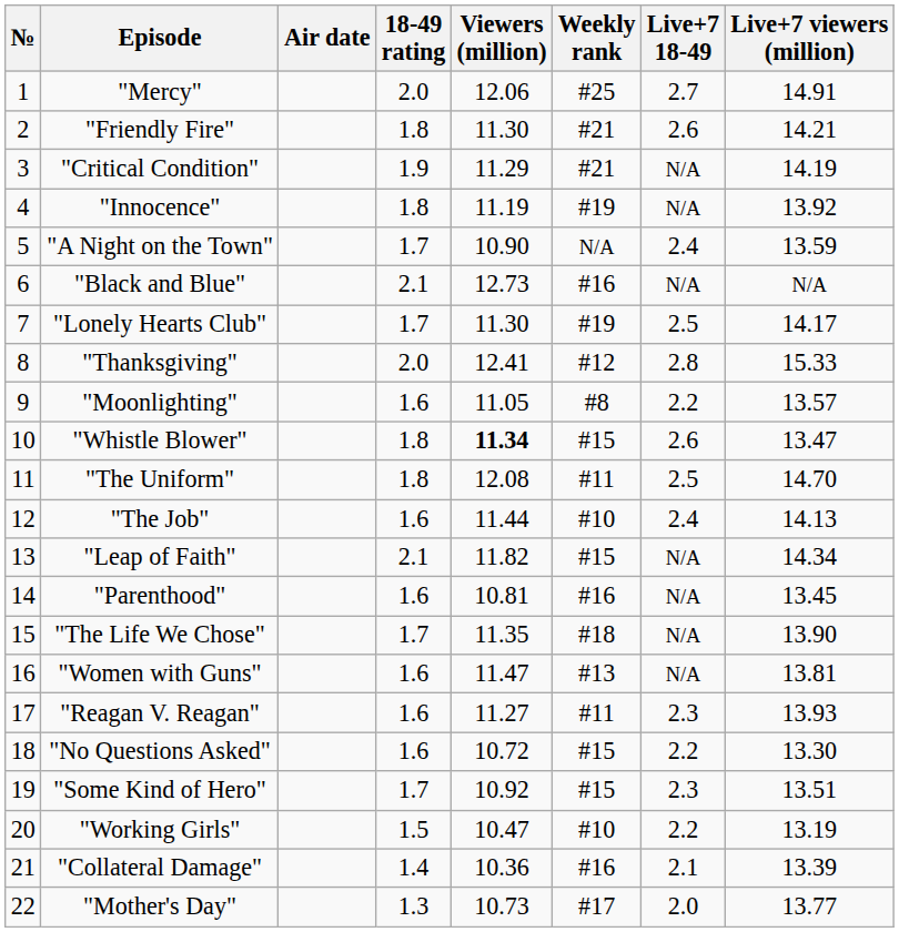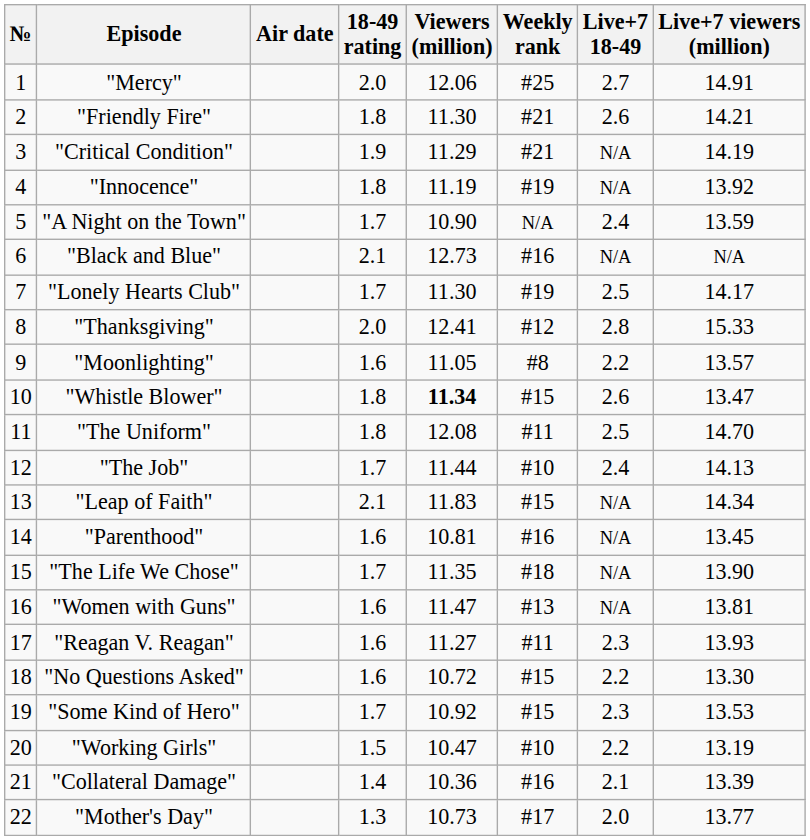 <table class="wikitable sortable" style="text-align:center;">
 <tr>
 <th>№</th>
 <th>Episode</th>
 <th>Air date</th>
 <th>18-49<br>rating</th>
 <th>Viewers<br>(million)</th>
 <th>Weekly<br>rank</th>
 <th>Live+7<br>18-49</th>
 <th>Live+7 viewers<br>(million)</th>
 </tr>
 <tr>
 <td>1</td>
 <td>"Mercy"</td>
 <td></td>
 <td>2.0</td>
 <td>12.06</td>
 <td>#25</td>
 <td>2.7</td>
 <td>14.91</td>
 </tr>
 <tr>
 <td>2</td>
 <td>"Friendly Fire"</td>
 <td></td>
 <td>1.8</td>
 <td>11.30</td>
 <td>#21</td>
 <td>2.6</td>
 <td>14.21</td>
 </tr>
 <tr>
 <td>3</td>
 <td>"Critical Condition"</td>
 <td></td>
 <td>1.9</td>
 <td>11.29</td>
 <td>#21</td>
 <td><span><small>N/A</small></span></td>
 <td>14.19</td>
 </tr>
 <tr>
 <td>4</td>
 <td>"Innocence"</td>
 <td></td>
 <td>1.8</td>
 <td>11.19</td>
 <td>#19</td>
 <td><span><small>N/A</small></span></td>
 <td>13.92</td>
 </tr>
 <tr>
 <td>5</td>
 <td>"A Night on the Town"</td>
 <td></td>
 <td>1.7</td>
 <td>10.90</td>
 <td><span><small>N/A</small></span></td>
 <td>2.4</td>
 <td>13.59</td>
 </tr>
 <tr>
 <td>6</td>
 <td>"Black and Blue"</td>
 <td></td>
 <td>2.1</td>
 <td>12.73</td>
 <td>#16</td>
 <td><span><small>N/A</small></span></td>
 <td><span><small>N/A</small></span></td>
 </tr>
 <tr>
 <td>7</td>
 <td>"Lonely Hearts Club"</td>
 <td></td>
 <td>1.7</td>
 <td>11.30</td>
 <td>#19</td>
 <td>2.5</td>
 <td>14.17</td>
 </tr>
 <tr>
 <td>8</td>
 <td>"Thanksgiving"</td>
 <td></td>
 <td>2.0</td>
 <td>12.41</td>
 <td>#12</td>
 <td>2.8</td>
 <td>15.33</td>
 </tr>
 <tr>
 <td>9</td>
 <td>"Moonlighting"</td>
 <td></td>
 <td>1.6</td>
 <td>11.05</td>
 <td>#8</td>
 <td>2.2</td>
 <td>13.57</td>
 </tr>
 <tr>
 <td>10</td>
 <td>"Whistle Blower"</td>
 <td></td>
 <td>1.8</td>
 <td><strong>11.34</strong></td>
 <td>#15</td>
 <td>2.6</td>
 <td>13.47</td>
 </tr>
 <tr>
 <td>11</td>
 <td>"The Uniform"</td>
 <td></td>
 <td>1.8</td>
 <td>12.08</td>
 <td>#11</td>
 <td>2.5</td>
 <td>14.70</td>
 </tr>
 <tr>
 <td>12</td>
 <td>"The Job"</td>
 <td></td>
-<td>1.6</td>
+<td>1.7</td>
 <td>11.44</td>
 <td>#10</td>
 <td>2.4</td>
 <td>14.13</td>
 </tr>
 <tr>
 <td>13</td>
 <td>"Leap of Faith"</td>
 <td></td>
 <td>2.1</td>
-<td>11.82</td>
+<td>11.83</td>
 <td>#15</td>
 <td><span><small>N/A</small></span></td>
 <td>14.34</td>
 </tr>
 <tr>
 <td>14</td>
 <td>"Parenthood"</td>
 <td></td>
 <td>1.6</td>
 <td>10.81</td>
 <td>#16</td>
 <td><span><small>N/A</small></span></td>
 <td>13.45</td>
 </tr>
 <tr>
 <td>15</td>
 <td>"The Life We Chose"</td>
 <td></td>
 <td>1.7</td>
 <td>11.35</td>
 <td>#18</td>
 <td><span><small>N/A</small></span></td>
 <td>13.90</td>
 </tr>
 <tr>
 <td>16</td>
 <td>"Women with Guns"</td>
 <td></td>
 <td>1.6</td>
 <td>11.47</td>
 <td>#13</td>
 <td><span><small>N/A</small></span></td>
 <td>13.81</td>
 </tr>
 <tr>
 <td>17</td>
 <td>"Reagan V. Reagan"</td>
 <td></td>
 <td>1.6</td>
 <td>11.27</td>
 <td>#11</td>
 <td>2.3</td>
 <td>13.93</td>
 </tr>
 <tr>
 <td>18</td>
 <td>"No Questions Asked"</td>
 <td></td>
 <td>1.6</td>
 <td>10.72</td>
 <td>#15</td>
 <td>2.2</td>
 <td>13.30</td>
 </tr>
 <tr>
 <td>19</td>
 <td>"Some Kind of Hero"</td>
 <td></td>
 <td>1.7</td>
 <td>10.92</td>
 <td>#15</td>
 <td>2.3</td>
-<td>13.51</td>
+<td>13.53</td>
 </tr>
 <tr>
 <td>20</td>
 <td>"Working Girls"</td>
 <td></td>
 <td>1.5</td>
 <td>10.47</td>
 <td>#10</td>
 <td>2.2</td>
 <td>13.19</td>
 </tr>
 <tr>
 <td>21</td>
 <td>"Collateral Damage"</td>
 <td></td>
 <td>1.4</td>
 <td>10.36</td>
 <td>#16</td>
 <td>2.1</td>
 <td>13.39</td>
 </tr>
 <tr>
 <td>22</td>
 <td>"Mother's Day"</td>
 <td></td>
 <td>1.3</td>
 <td>10.73</td>
 <td>#17</td>
 <td>2.0</td>
 <td>13.77</td>
 </tr>
 </table>
